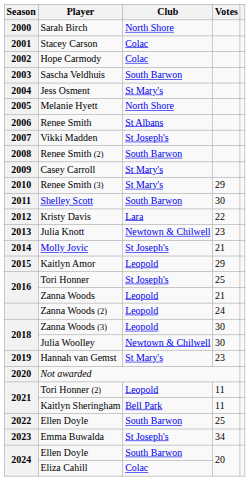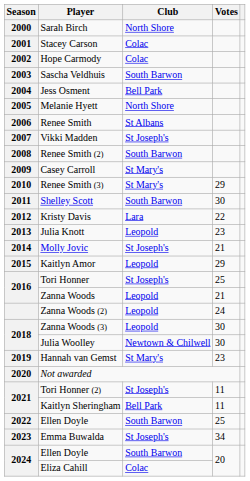 <table class="wikitable sortable">
 <tr>
 <th>Season</th>
 <th>Player</th>
 <th>Club</th>
 <th>Votes</th>
 <th></th>
 </tr>
 <tr>
 <th>2000</th>
 <td>Sarah Birch</td>
 <td><a href='#'>North Shore</a></td>
 <td></td>
 <td></td>
 </tr>
 <tr>
 <th>2001</th>
 <td>Stacey Carson</td>
 <td><a href='#'>Colac</a></td>
 <td></td>
 <td></td>
 </tr>
 <tr>
 <th>2002</th>
 <td>Hope Carmody</td>
 <td><a href='#'>Colac</a></td>
 <td></td>
 <td></td>
 </tr>
 <tr>
 <th>2003</th>
 <td>Sascha Veldhuis</td>
 <td><a href='#'>South Barwon</a></td>
 <td></td>
 <td></td>
 </tr>
 <tr>
 <th>2004</th>
 <td>Jess Osment</td>
-<td><a href='#'>St Mary's</a></td>
+<td><a href='#'>Bell Park</a></td>
 <td></td>
 <td></td>
 </tr>
 <tr>
 <th>2005</th>
 <td>Melanie Hyett</td>
 <td><a href='#'>North Shore</a></td>
 <td></td>
 <td></td>
 </tr>
 <tr>
 <th>2006</th>
 <td>Renee Smith</td>
 <td><a href='#'>St Albans</a></td>
 <td></td>
 <td></td>
 </tr>
 <tr>
 <th>2007</th>
 <td>Vikki Madden</td>
 <td><a href='#'>St Joseph's</a></td>
 <td></td>
 <td></td>
 </tr>
 <tr>
 <th>2008</th>
 <td>Renee Smith <small>(2)</small></td>
 <td><a href='#'>South Barwon</a></td>
 <td></td>
 <td></td>
 </tr>
 <tr>
 <th>2009</th>
 <td>Casey Carroll</td>
 <td><a href='#'>St Mary's</a></td>
 <td></td>
 <td></td>
 </tr>
 <tr>
 <th>2010</th>
 <td>Renee Smith <small>(3)</small></td>
 <td><a href='#'>St Mary's</a></td>
 <td>29</td>
 <td></td>
 </tr>
 <tr>
 <th>2011</th>
 <td><a href='#'>Shelley Scott</a></td>
 <td><a href='#'>South Barwon</a></td>
 <td>30</td>
 <td></td>
 </tr>
 <tr>
 <th>2012</th>
 <td>Kristy Davis</td>
 <td><a href='#'>Lara</a></td>
 <td>22</td>
 <td></td>
 </tr>
 <tr>
 <th>2013</th>
 <td>Julia Knott</td>
-<td><a href='#'>Newtown & Chilwell</a></td>
+<td><a href='#'>Leopold</a></td>
 <td>23</td>
 <td></td>
 </tr>
 <tr>
 <th>2014</th>
 <td><a href='#'>Molly Jovic</a></td>
 <td><a href='#'>St Joseph's</a></td>
 <td>21</td>
 <td></td>
 </tr>
 <tr>
 <th>2015</th>
 <td>Kaitlyn Amor</td>
 <td><a href='#'>Leopold</a></td>
 <td>29</td>
 <td></td>
 </tr>
 <tr>
 <th rowspan="2">2016</th>
 <td>Tori Honner</td>
 <td><a href='#'>St Joseph's</a></td>
 <td>25</td>
 <td></td>
 </tr>
 <tr>
 <td>Zanna Woods</td>
 <td><a href='#'>Leopold</a></td>
 <td>21</td>
 <td></td>
 </tr>
 <tr>
 <th></th>
 <td>Zanna Woods <small>(2)</small></td>
 <td><a href='#'>Leopold</a></td>
 <td>24</td>
 <td></td>
 </tr>
 <tr>
 <th rowspan="2">2018</th>
 <td>Zanna Woods <small>(3)</small></td>
 <td><a href='#'>Leopold</a></td>
 <td>30</td>
 <td></td>
 </tr>
 <tr>
 <td>Julia Woolley </td>
 <td><a href='#'>Newtown & Chilwell</a></td>
 <td>30</td>
 <td></td>
 </tr>
 <tr>
 <th>2019</th>
 <td>Hannah van Gemst</td>
 <td><a href='#'>St Mary's</a></td>
 <td>23</td>
 <td></td>
 </tr>
 <tr>
 <th>2020</th>
 <td colspan="3"><em>Not awarded</em></td>
 <td></td>
 </tr>
 <tr>
 <th rowspan="2">2021</th>
 <td>Tori Honner <small>(2)</small></td>
-<td><a href='#'>Leopold</a></td>
+<td><a href='#'>St Joseph's</a></td>
 <td>11</td>
 <td></td>
 </tr>
 <tr>
 <td>Kaitlyn Sheringham</td>
 <td><a href='#'>Bell Park</a></td>
 <td>11</td>
 <td></td>
 </tr>
 <tr>
 <th>2022</th>
 <td>Ellen Doyle</td>
 <td><a href='#'>South Barwon</a></td>
 <td>25</td>
 <td></td>
 </tr>
 <tr>
 <th>2023</th>
 <td>Emma Buwalda</td>
 <td><a href='#'>St Joseph's</a></td>
 <td>34</td>
 <td></td>
 </tr>
 <tr>
 <th rowspan=2>2024</th>
 <td>Ellen Doyle </td>
 <td><a href='#'>South Barwon</a></td>
 <td rowspan=2>20</td>
 <td rowspan=2></td>
 </tr>
 <tr>
 <td>Eliza Cahill</td>
 <td><a href='#'>Colac</a></td>
 </tr>
 </table>
